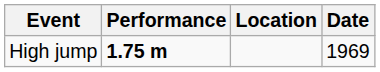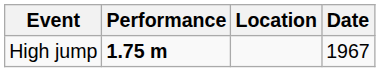 <table class="wikitable" style="border-collapse: collapse; font-size: 95%;">
 <tr>
 <th scope="col">Event</th>
 <th scope="col">Performance</th>
 <th scope="col">Location</th>
 <th scope="col">Date</th>
 </tr>
 <tr>
 <td>High jump</td>
 <td><strong>1.75 m</strong></td>
 <td></td>
-<td>1969</td>
+<td>1967</td>
 </tr>
 </table>
